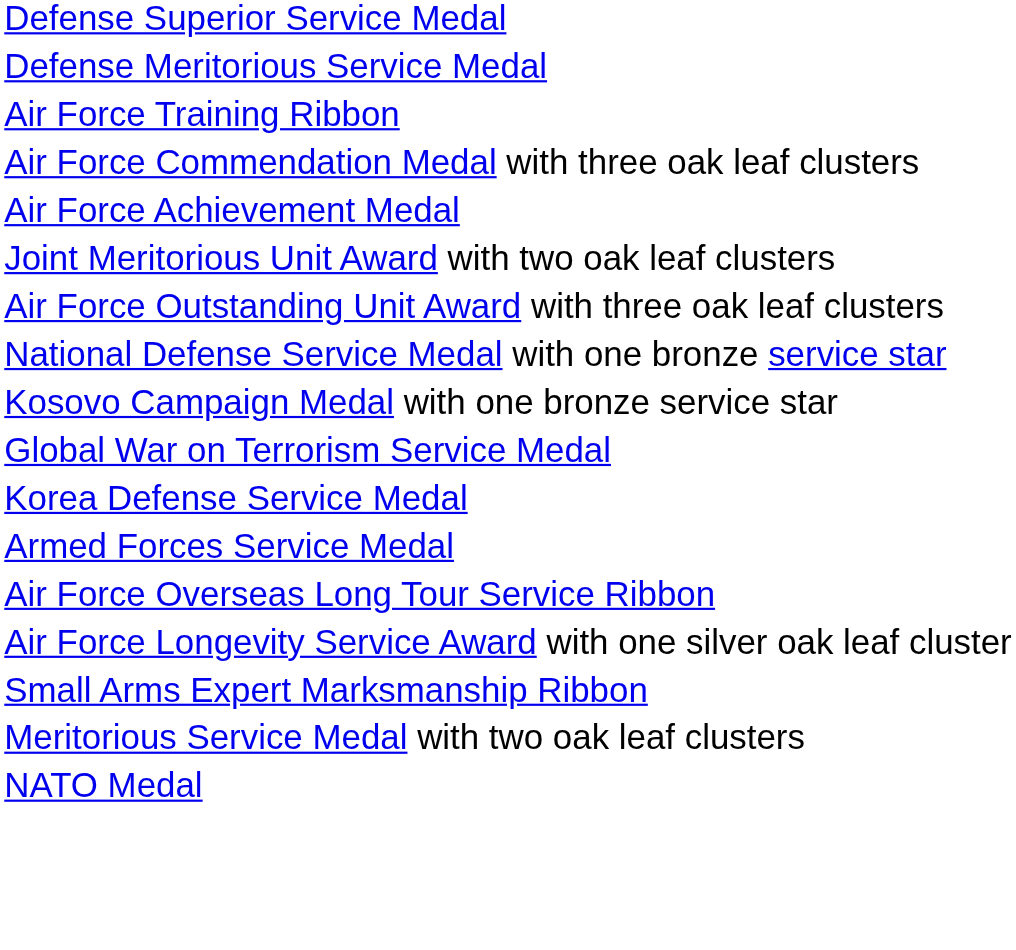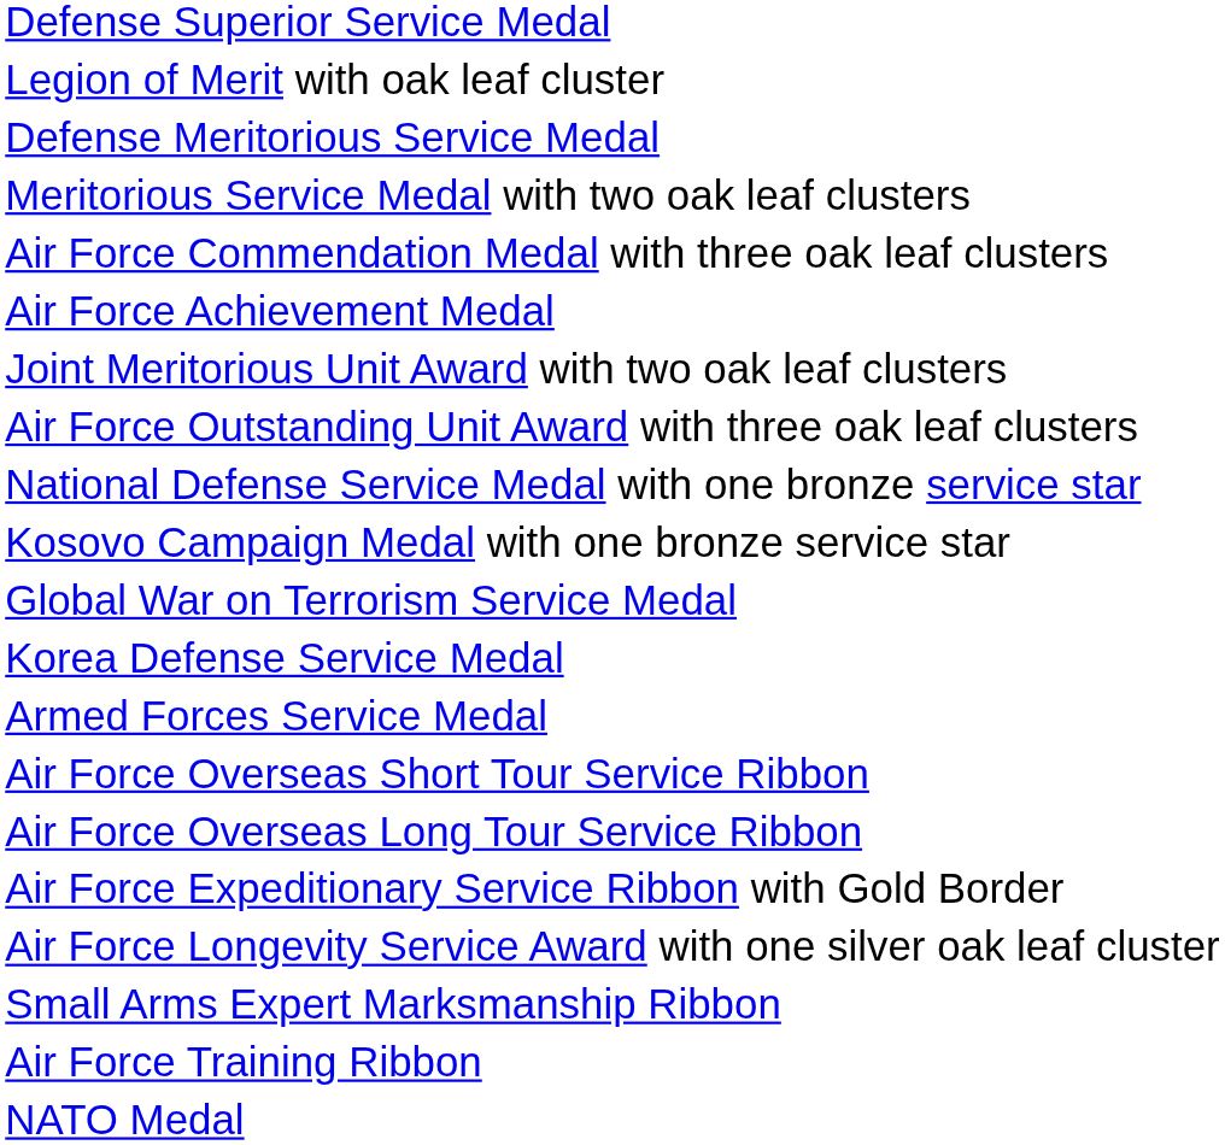 <table>
 <tr>
 <td></td>
 <td><a href='#'>Defense Superior Service Medal</a></td>
 </tr>
 <tr>
 <td></td>
+<td><a href='#'>Legion of Merit</a> with oak leaf cluster</td>
+</tr>
+<tr>
+<td></td>
 <td><a href='#'>Defense Meritorious Service Medal</a></td>
 </tr>
 <tr>
-<td></td>
-<td><a href='#'>Air Force Training Ribbon</a></td>
+<td><span></span><span></span></td>
+<td><a href='#'>Meritorious Service Medal</a> with two oak leaf clusters</td>
 </tr>
 <tr>
 <td><span></span><span></span><span></span></td>
 <td><a href='#'>Air Force Commendation Medal</a> with three oak leaf clusters</td>
 </tr>
 <tr>
 <td></td>
 <td><a href='#'>Air Force Achievement Medal</a></td>
 </tr>
 <tr>
 <td><span></span><span></span></td>
 <td><a href='#'>Joint Meritorious Unit Award</a> with two oak leaf clusters</td>
 </tr>
 <tr>
 <td><span></span><span></span><span></span></td>
 <td><a href='#'>Air Force Outstanding Unit Award</a> with three oak leaf clusters</td>
 </tr>
 <tr>
 <td></td>
 <td><a href='#'>National Defense Service Medal</a> with one bronze <a href='#'>service star</a></td>
 </tr>
 <tr>
 <td></td>
 <td><a href='#'>Kosovo Campaign Medal</a> with one bronze service star</td>
 </tr>
 <tr>
 <td></td>
 <td><a href='#'>Global War on Terrorism Service Medal</a></td>
 </tr>
 <tr>
 <td></td>
 <td><a href='#'>Korea Defense Service Medal</a></td>
 </tr>
 <tr>
 <td></td>
 <td><a href='#'>Armed Forces Service Medal</a></td>
 </tr>
 <tr>
 <td></td>
+<td><a href='#'>Air Force Overseas Short Tour Service Ribbon</a></td>
+</tr>
+<tr>
+<td></td>
 <td><a href='#'>Air Force Overseas Long Tour Service Ribbon</a></td>
+</tr>
+<tr>
+<td></td>
+<td><a href='#'>Air Force Expeditionary Service Ribbon</a> with Gold Border</td>
 </tr>
 <tr>
 <td></td>
 <td><a href='#'>Air Force Longevity Service Award</a> with one silver oak leaf cluster</td>
 </tr>
 <tr>
 <td></td>
 <td><a href='#'>Small Arms Expert Marksmanship Ribbon</a></td>
 </tr>
 <tr>
-<td><span></span><span></span></td>
-<td><a href='#'>Meritorious Service Medal</a> with two oak leaf clusters</td>
+<td></td>
+<td><a href='#'>Air Force Training Ribbon</a></td>
 </tr>
 <tr>
 <td></td>
 <td><a href='#'>NATO Medal</a></td>
 </tr>
 </table>
